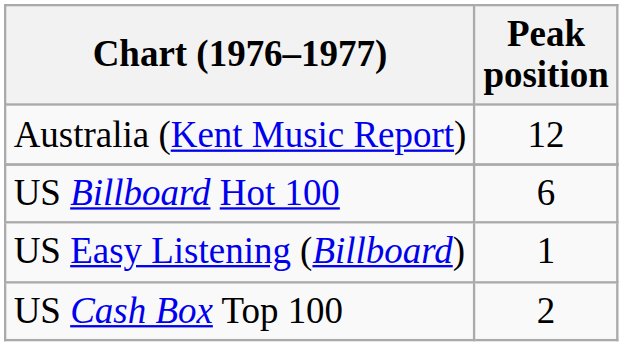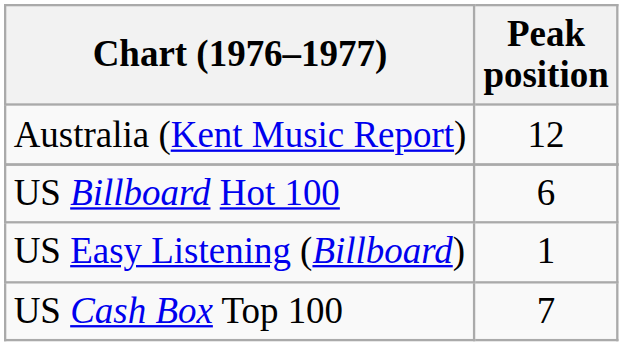 <table class="wikitable sortable">
 <tr>
 <th>Chart (1976–1977)</th>
 <th>Peak<br>position</th>
 </tr>
 <tr>
 <td>Australia (<a href='#'>Kent Music Report</a>)</td>
 <td style="text-align:center;">12</td>
 </tr>
 <tr>
 </tr>
 <tr>
 </tr>
 <tr>
 </tr>
 <tr>
 </tr>
 <tr>
 </tr>
 <tr>
 </tr>
 <tr>
 </tr>
 <tr>
 </tr>
 <tr>
 <td>US <em><a href='#'>Billboard</a></em> <a href='#'>Hot 100</a></td>
 <td style="text-align:center;">6</td>
 </tr>
 <tr>
 <td>US <a href='#'>Easy Listening</a> (<em><a href='#'>Billboard</a></em>)</td>
 <td style="text-align:center;">1</td>
 </tr>
 <tr>
 <td>US <a href='#'><em>Cash Box</em></a> Top 100</td>
-<td align="center">2</td>
+<td align="center">7</td>
 </tr>
 </table>
